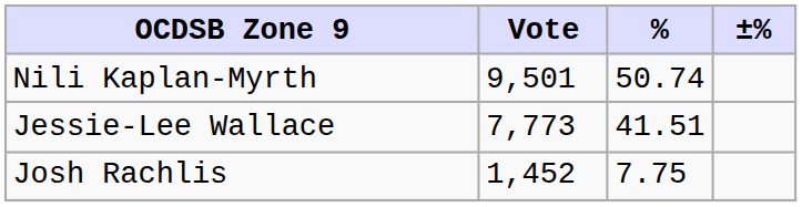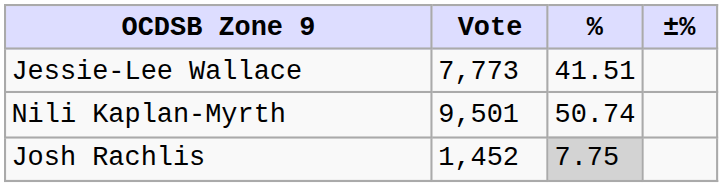 <table class="wikitable">
 <tr>
 <th style="background:#DDDDFF" width="200px">OCDSB Zone 9</th>
 <th style="background:#DDDDFF" width="50px">Vote</th>
 <th style="background:#DDDDFF" width="30px">%</th>
 <th style="background:#DDDDFF" width="30px">±%</th>
 </tr>
 <tr>
+<td>Jessie-Lee Wallace</td>
+<td>7,773</td>
+<td>41.51</td>
+<td></td>
+</tr>
+<tr>
 <td>Nili Kaplan-Myrth</td>
 <td>9,501</td>
 <td>50.74</td>
 <td></td>
 </tr>
 <tr>
-<td>Jessie-Lee Wallace</td>
-<td>7,773</td>
-<td>41.51</td>
-<td></td>
-</tr>
-<tr>
 <td>Josh Rachlis</td>
 <td>1,452</td>
-<td>7.75</td>
+<td style="background: lightgrey;">7.75</td>
 <td></td>
 </tr>
 <tr>
 </tr>
 </table>
